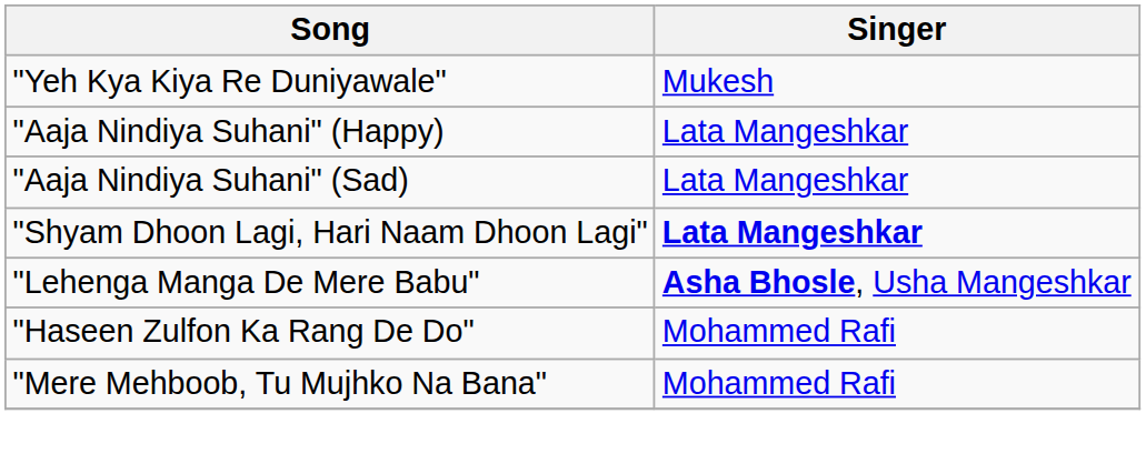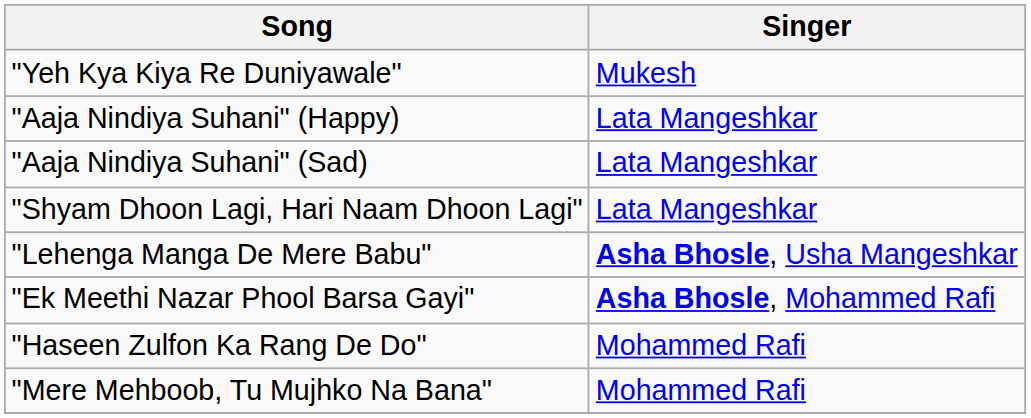 <table class="wikitable">
 <tr>
 <th>Song</th>
 <th>Singer</th>
 </tr>
 <tr>
 <td>"Yeh Kya Kiya Re Duniyawale"</td>
 <td><a href='#'>Mukesh</a></td>
 </tr>
 <tr>
 <td>"Aaja Nindiya Suhani" (Happy)</td>
 <td><a href='#'>Lata Mangeshkar</a></td>
 </tr>
 <tr>
 <td>"Aaja Nindiya Suhani" (Sad)</td>
 <td><a href='#'>Lata Mangeshkar</a></td>
 </tr>
 <tr>
 <td>"Shyam Dhoon Lagi, Hari Naam Dhoon Lagi"</td>
-<td><strong><a href='#'>Lata Mangeshkar</a></strong></td>
+<td><a href='#'>Lata Mangeshkar</a></td>
 </tr>
 <tr>
 <td>"Lehenga Manga De Mere Babu"</td>
 <td><strong><a href='#'>Asha Bhosle</a></strong>, <a href='#'>Usha Mangeshkar</a></td>
+</tr>
+<tr>
+<td>"Ek Meethi Nazar Phool Barsa Gayi"</td>
+<td><strong><a href='#'>Asha Bhosle</a></strong>, <a href='#'>Mohammed Rafi</a></td>
 </tr>
 <tr>
 <td>"Haseen Zulfon Ka Rang De Do"</td>
 <td><a href='#'>Mohammed Rafi</a></td>
 </tr>
 <tr>
 <td>"Mere Mehboob, Tu Mujhko Na Bana"</td>
 <td><a href='#'>Mohammed Rafi</a></td>
 </tr>
 <tr>
 </tr>
 </table>
